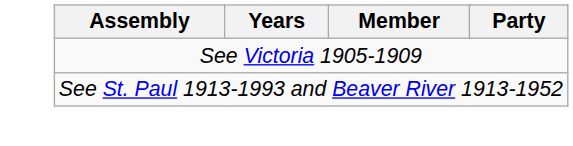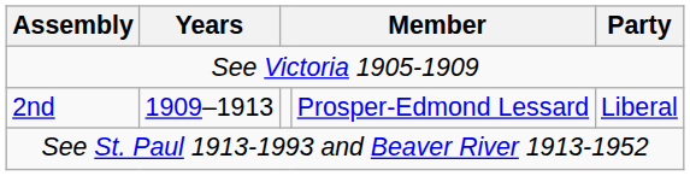 <table class=wikitable align=right>
 <tr>
 <th>Assembly</th>
 <th>Years</th>
 <th colspan="2">Member</th>
 <th>Party</th>
 </tr>
 <tr>
 <td align="center" colspan=5><em>See <a href='#'>Victoria</a> 1905-1909</em></td>
 </tr>
 <tr>
+<td><a href='#'>2nd</a></td>
+<td><a href='#'>1909</a>–1913</td>
+<td></td>
+<td><a href='#'>Prosper-Edmond Lessard</a></td>
+<td><a href='#'>Liberal</a></td>
+</tr>
+<tr>
 <td align="center" colspan=5><em>See <a href='#'>St. Paul</a> 1913-1993 and <a href='#'>Beaver River</a> 1913-1952</em></td>
 </tr>
 </table>
